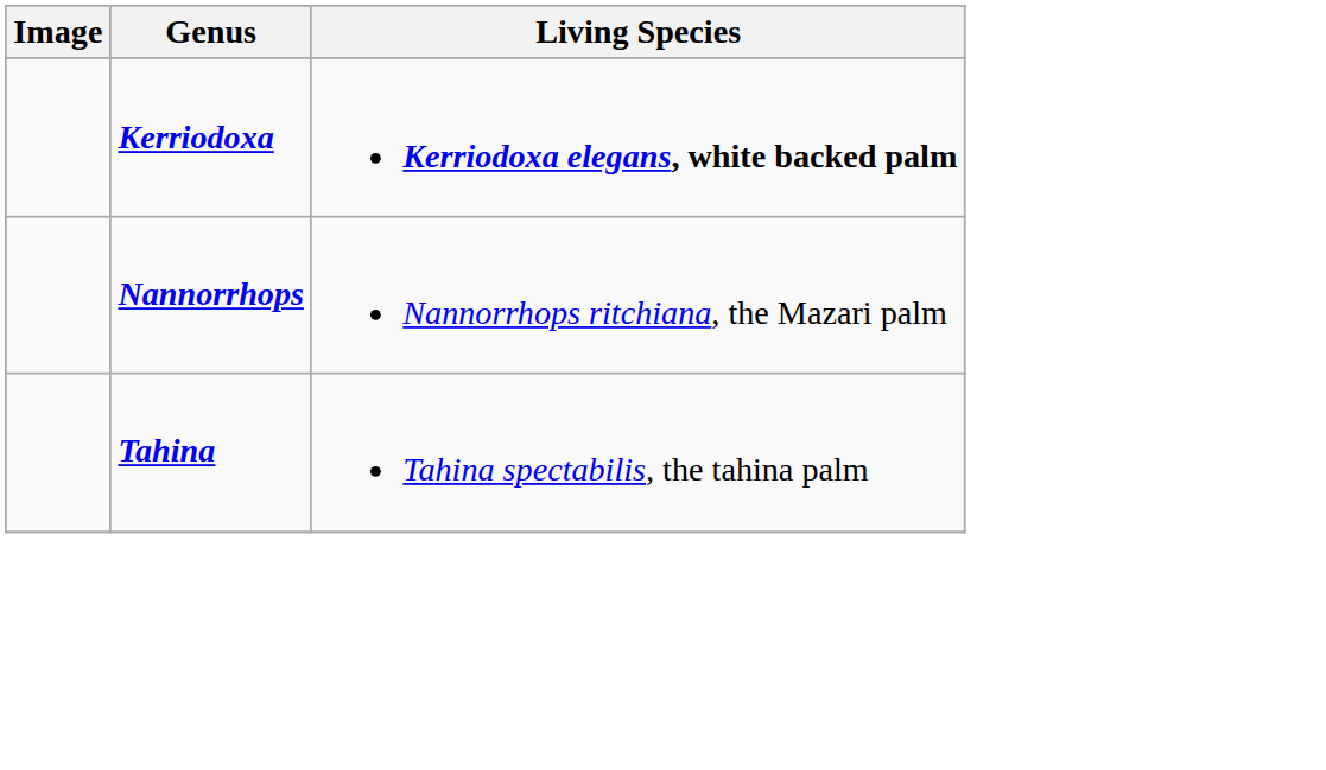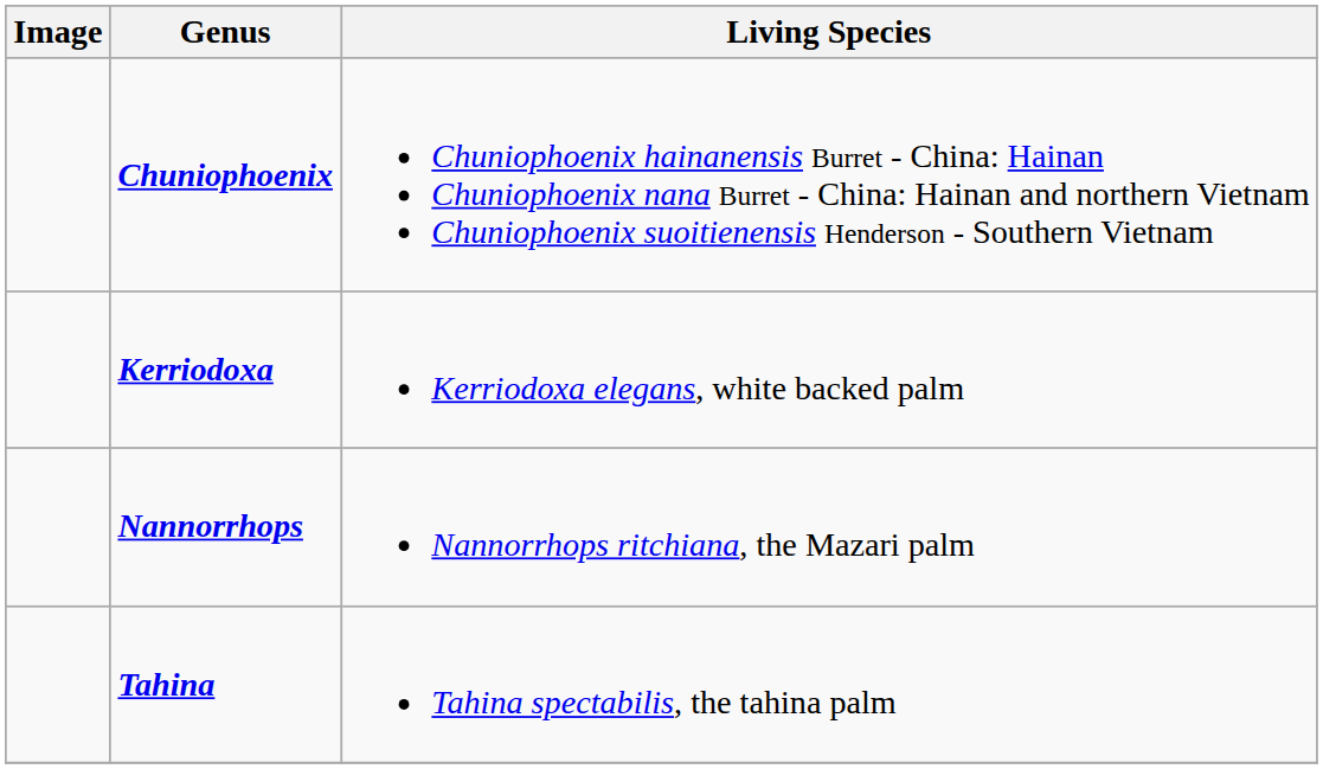 <table class="wikitable">
 <tr>
 <th>Image</th>
 <th>Genus</th>
 <th>Living Species</th>
 </tr>
 <tr>
 <td></td>
+<td><strong><em><a href='#'>Chuniophoenix</a></em></strong> </td>
+<td><br><ul><li><em><a href='#'>Chuniophoenix hainanensis</a></em> <small>Burret</small> - China: <a href='#'>Hainan</a></li><li><em><a href='#'>Chuniophoenix nana</a></em> <small>Burret</small> - China: Hainan and northern Vietnam</li><li><em><a href='#'>Chuniophoenix suoitienensis</a></em> <small>Henderson</small> - Southern Vietnam</li></ul></td>
+</tr>
+<tr>
+<td></td>
 <td><strong><em><a href='#'>Kerriodoxa</a></em></strong> </td>
-<td><strong><br><ul><li><em><a href='#'>Kerriodoxa elegans</a></em>,  white backed palm</li></ul></strong></td>
+<td><br><ul><li><em><a href='#'>Kerriodoxa elegans</a></em>,  white backed palm</li></ul></td>
 </tr>
 <tr>
 <td></td>
 <td><strong><em><a href='#'>Nannorrhops</a></em></strong> </td>
 <td><br><ul><li><em><a href='#'>Nannorrhops ritchiana</a></em>, the Mazari palm</li></ul></td>
 </tr>
 <tr>
 <td></td>
 <td><strong><em><a href='#'>Tahina</a></em></strong> </td>
 <td><br><ul><li><em><a href='#'>Tahina spectabilis</a></em>, the tahina palm</li></ul></td>
 </tr>
 <tr>
 </tr>
 </table>
